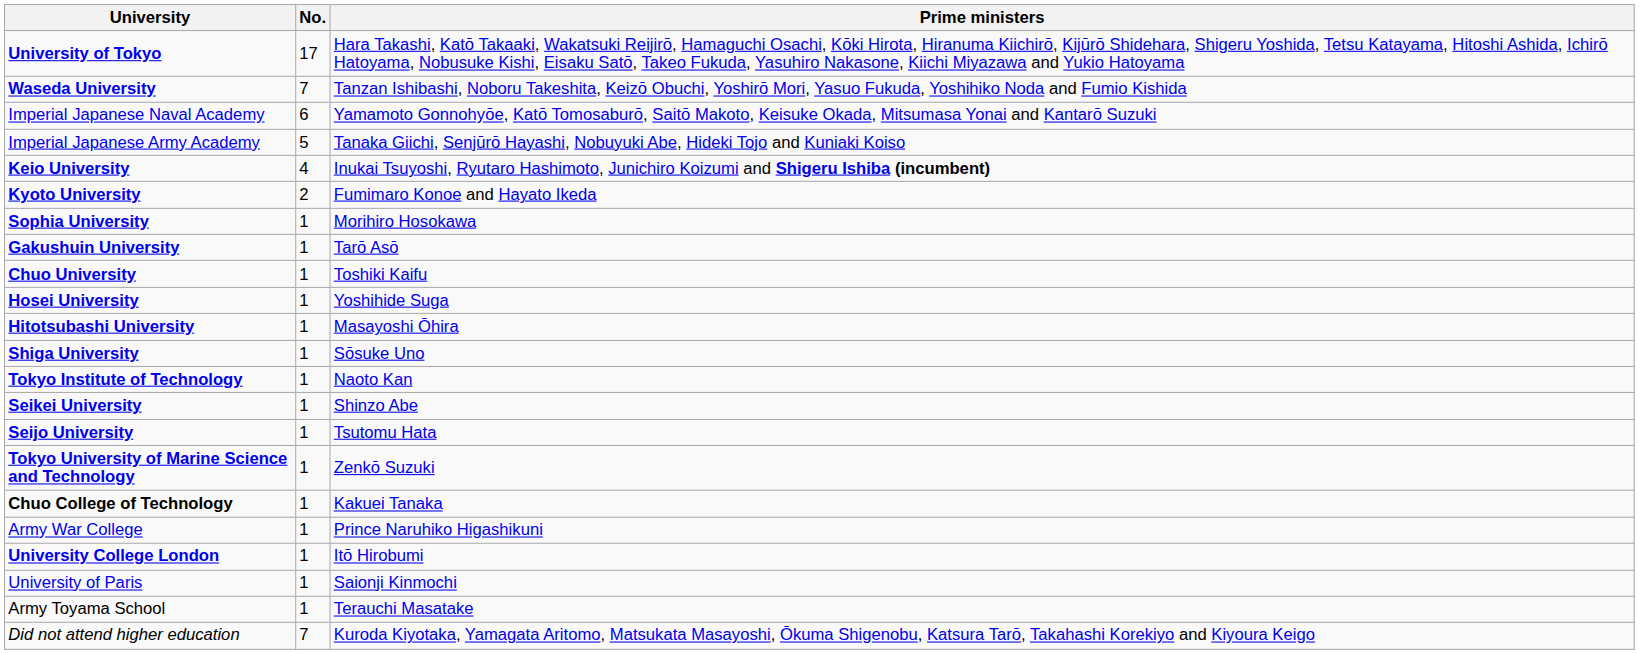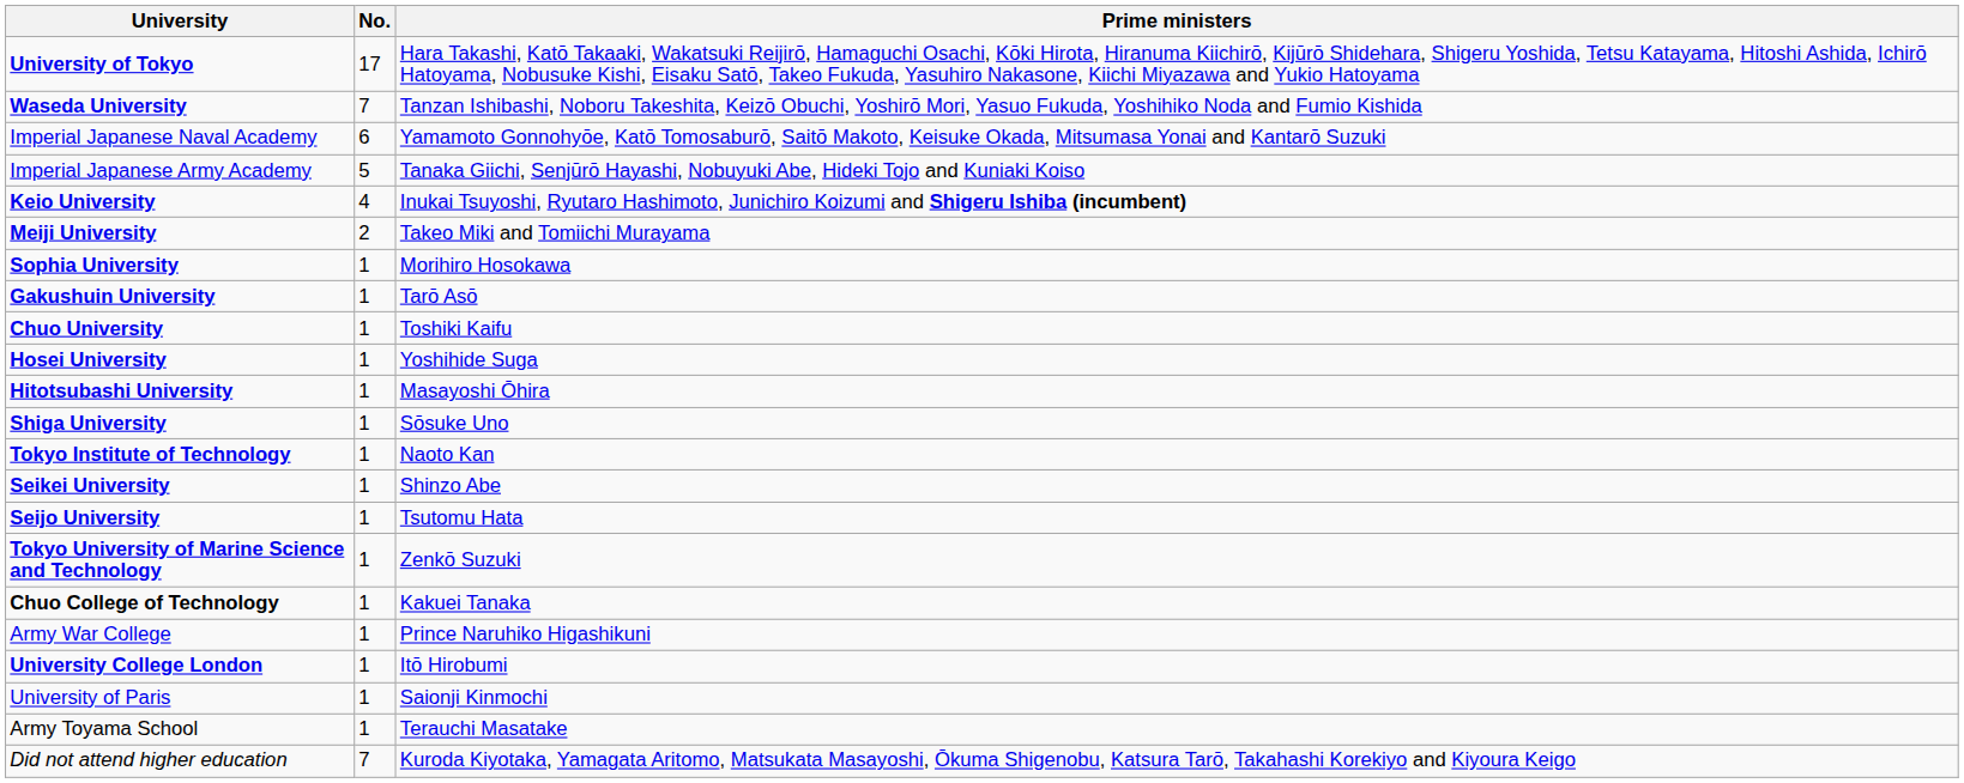 <table class="wikitable">
 <tr>
 <th>University</th>
 <th>No.</th>
 <th>Prime ministers</th>
 </tr>
 <tr>
 <td><strong><a href='#'>University of Tokyo</a></strong></td>
 <td>17</td>
 <td><a href='#'>Hara Takashi</a>, <a href='#'>Katō Takaaki</a>, <a href='#'>Wakatsuki Reijirō</a>, <a href='#'>Hamaguchi Osachi</a>, <a href='#'>Kōki Hirota</a>, <a href='#'>Hiranuma Kiichirō</a>, <a href='#'>Kijūrō Shidehara</a>, <a href='#'>Shigeru Yoshida</a>, <a href='#'>Tetsu Katayama</a>, <a href='#'>Hitoshi Ashida</a>, <a href='#'>Ichirō Hatoyama</a>, <a href='#'>Nobusuke Kishi</a>, <a href='#'>Eisaku Satō</a>, <a href='#'>Takeo Fukuda</a>, <a href='#'>Yasuhiro Nakasone</a>, <a href='#'>Kiichi Miyazawa</a> and <a href='#'>Yukio Hatoyama</a></td>
 </tr>
 <tr>
 <td><strong><a href='#'>Waseda University</a></strong></td>
 <td>7</td>
 <td><a href='#'>Tanzan Ishibashi</a>, <a href='#'>Noboru Takeshita</a>, <a href='#'>Keizō Obuchi</a>, <a href='#'>Yoshirō Mori</a>, <a href='#'>Yasuo Fukuda</a>, <a href='#'>Yoshihiko Noda</a> and <a href='#'>Fumio Kishida</a></td>
 </tr>
 <tr>
 <td><a href='#'>Imperial Japanese Naval Academy</a></td>
 <td>6</td>
 <td><a href='#'>Yamamoto Gonnohyōe</a>, <a href='#'>Katō Tomosaburō</a>, <a href='#'>Saitō Makoto</a>, <a href='#'>Keisuke Okada</a>, <a href='#'>Mitsumasa Yonai</a> and <a href='#'>Kantarō Suzuki</a></td>
 </tr>
 <tr>
 <td><a href='#'>Imperial Japanese Army Academy</a></td>
 <td>5</td>
 <td><a href='#'>Tanaka Giichi</a>, <a href='#'>Senjūrō Hayashi</a>, <a href='#'>Nobuyuki Abe</a>, <a href='#'>Hideki Tojo</a> and <a href='#'>Kuniaki Koiso</a></td>
 </tr>
 <tr>
 <td><strong><a href='#'>Keio University</a></strong></td>
 <td>4</td>
 <td><a href='#'>Inukai Tsuyoshi</a>, <a href='#'>Ryutaro Hashimoto</a>, <a href='#'>Junichiro Koizumi</a> and <strong><a href='#'>Shigeru Ishiba</a> (incumbent)</strong></td>
 </tr>
 <tr>
-<td><strong><a href='#'>Kyoto University</a></strong></td>
+<td><strong><a href='#'>Meiji University</a></strong></td>
 <td>2</td>
-<td><a href='#'>Fumimaro Konoe</a> and <a href='#'>Hayato Ikeda</a></td>
+<td><a href='#'>Takeo Miki</a> and <a href='#'>Tomiichi Murayama</a></td>
 </tr>
 <tr>
 <td><strong><a href='#'>Sophia University</a></strong></td>
 <td>1</td>
 <td><a href='#'>Morihiro Hosokawa</a></td>
 </tr>
 <tr>
 <td><strong><a href='#'>Gakushuin University</a></strong></td>
 <td>1</td>
 <td><a href='#'>Tarō Asō</a></td>
 </tr>
 <tr>
 <td><strong><a href='#'>Chuo University</a></strong></td>
 <td>1</td>
 <td><a href='#'>Toshiki Kaifu</a></td>
 </tr>
 <tr>
 <td><strong><a href='#'>Hosei University</a></strong></td>
 <td>1</td>
 <td><a href='#'>Yoshihide Suga</a></td>
 </tr>
 <tr>
 <td><strong><a href='#'>Hitotsubashi University</a></strong></td>
 <td>1</td>
 <td><a href='#'>Masayoshi Ōhira</a></td>
 </tr>
 <tr>
 <td><strong><a href='#'>Shiga University</a></strong></td>
 <td>1</td>
 <td><a href='#'>Sōsuke Uno</a></td>
 </tr>
 <tr>
 <td><strong><a href='#'>Tokyo Institute of Technology</a></strong></td>
 <td>1</td>
 <td><a href='#'>Naoto Kan</a></td>
 </tr>
 <tr>
 <td><strong><a href='#'>Seikei University</a></strong></td>
 <td>1</td>
 <td><a href='#'>Shinzo Abe</a></td>
 </tr>
 <tr>
 <td><strong><a href='#'>Seijo University</a></strong></td>
 <td>1</td>
 <td><a href='#'>Tsutomu Hata</a></td>
 </tr>
 <tr>
 <td><strong><a href='#'>Tokyo University of Marine Science and Technology</a></strong></td>
 <td>1</td>
 <td><a href='#'>Zenkō Suzuki</a></td>
 </tr>
 <tr>
 <td><strong>Chuo College of Technology</strong></td>
 <td>1</td>
 <td><a href='#'>Kakuei Tanaka</a></td>
 </tr>
 <tr>
 <td><a href='#'>Army War College</a></td>
 <td>1</td>
 <td><a href='#'>Prince Naruhiko Higashikuni</a></td>
 </tr>
 <tr>
 <td><strong><a href='#'>University College London</a></strong></td>
 <td>1</td>
 <td><a href='#'>Itō Hirobumi</a></td>
 </tr>
 <tr>
 <td><a href='#'>University of Paris</a></td>
 <td>1</td>
 <td><a href='#'>Saionji Kinmochi</a></td>
 </tr>
 <tr>
 <td>Army Toyama School</td>
 <td>1</td>
 <td><a href='#'>Terauchi Masatake</a></td>
 </tr>
 <tr>
 <td><em>Did not attend higher education</em></td>
 <td>7</td>
 <td><a href='#'>Kuroda Kiyotaka</a>, <a href='#'>Yamagata Aritomo</a>, <a href='#'>Matsukata Masayoshi</a>, <a href='#'>Ōkuma Shigenobu</a>, <a href='#'>Katsura Tarō</a>, <a href='#'>Takahashi Korekiyo</a> and <a href='#'>Kiyoura Keigo</a></td>
 </tr>
 </table>
